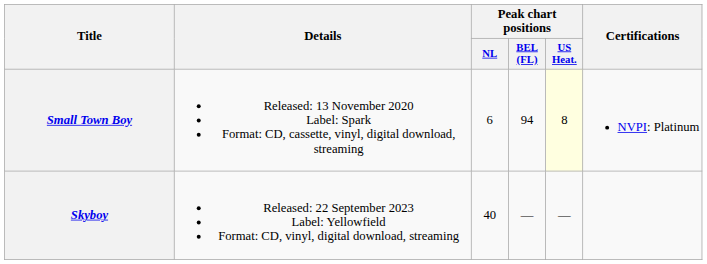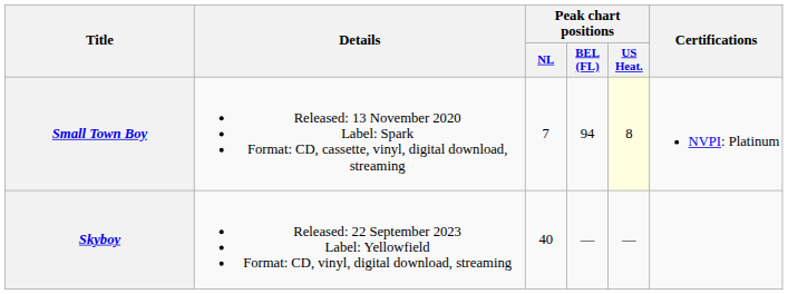 <table class="wikitable plainrowheaders" style="text-align:center;">
 <tr>
 <th scope="col" rowspan="2" style="width:13em;">Title</th>
 <th scope="col" rowspan="2" style="width:23em;">Details</th>
 <th scope="col" colspan="3">Peak chart positions</th>
 <th scope="col" rowspan="2">Certifications</th>
 </tr>
 <tr>
 <th scope="col" style="width:3em;font-size:85%;"><a href='#'>NL</a><br></th>
 <th scope="col" style="width:3em;font-size:85%;"><a href='#'>BEL<br>(FL)</a><br></th>
 <th scope="col" style="width:3em;font-size:85%;"><a href='#'>US Heat.</a><br></th>
 </tr>
 <tr>
 <th scope="row"><em><a href='#'>Small Town Boy</a></em></th>
 <td><br><ul><li>Released: 13 November 2020</li><li>Label: Spark</li><li>Format: CD, cassette, vinyl, digital download, streaming</li></ul></td>
-<td>6</td>
+<td>7</td>
 <td>94</td>
 <td style="background: lightyellow;">8</td>
 <td><br><ul><li><a href='#'>NVPI</a>: Platinum</li></ul></td>
 </tr>
 <tr>
 <th scope="row"><em><a href='#'>Skyboy</a></em></th>
 <td><br><ul><li>Released: 22 September 2023</li><li>Label: Yellowfield</li><li>Format: CD, vinyl, digital download, streaming</li></ul></td>
 <td>40</td>
 <td>—</td>
 <td>—</td>
 <td></td>
 </tr>
 </table>
